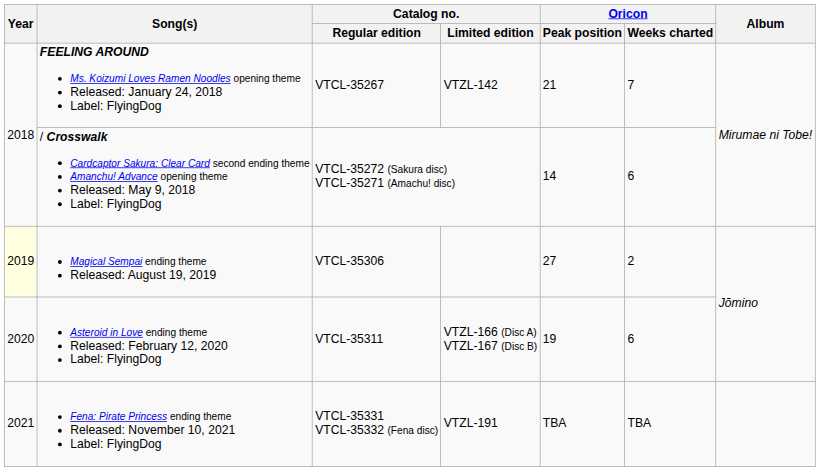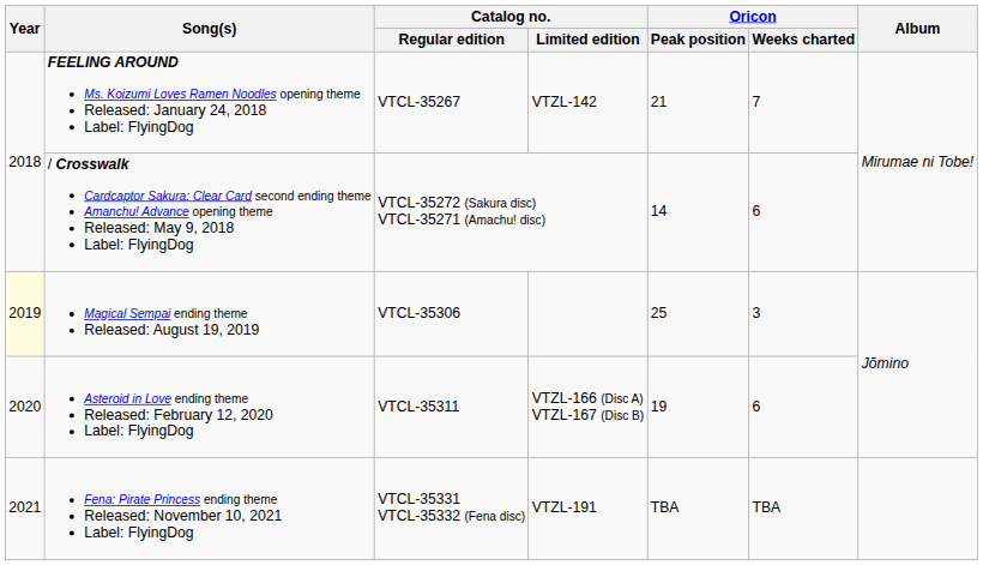 <table class="wikitable" border="1">
 <tr>
 <th rowspan="2">Year</th>
 <th rowspan="2">Song(s)</th>
 <th colspan="2">Catalog no.</th>
 <th colspan="2"><a href='#'>Oricon</a></th>
 <th rowspan="2">Album</th>
 </tr>
 <tr>
 <th>Regular edition</th>
 <th>Limited edition</th>
 <th>Peak position</th>
 <th>Weeks charted</th>
 </tr>
 <tr>
 <td rowspan="2">2018</td>
 <td><strong><em>FEELING AROUND</em></strong><br><ul><li><small><em><a href='#'>Ms. Koizumi Loves Ramen Noodles</a></em> opening theme</small></li><li>Released: January 24, 2018</li><li>Label: FlyingDog</li></ul></td>
 <td>VTCL-35267</td>
 <td>VTZL-142</td>
 <td>21</td>
 <td>7</td>
 <td rowspan="2"><em>Mirumae ni Tobe!</em></td>
 </tr>
 <tr>
 <td> / <strong><em>Crosswalk</em></strong><br><ul><li><small><em><a href='#'>Cardcaptor Sakura: Clear Card</a></em> second ending theme</small></li><li><small><em><a href='#'>Amanchu! Advance</a></em> opening theme</small></li><li>Released: May 9, 2018</li><li>Label: FlyingDog</li></ul></td>
 <td colspan="2">VTCL-35272 <small>(Sakura disc)</small><br>VTCL-35271 <small>(Amachu! disc)</small></td>
 <td>14</td>
 <td>6</td>
 </tr>
 <tr>
 <td style="background: lightyellow;">2019</td>
 <td><br><ul><li><small><em><a href='#'>Magical Sempai</a></em> ending theme</small></li><li>Released: August 19, 2019</li></ul></td>
 <td>VTCL-35306</td>
 <td></td>
-<td>27</td>
-<td>2</td>
+<td>25</td>
+<td>3</td>
 <td rowspan="2"><em>Jо̄mino</em></td>
 </tr>
 <tr>
 <td>2020</td>
 <td><br><ul><li><small><em><a href='#'>Asteroid in Love</a></em> ending theme</small></li><li>Released: February 12, 2020</li><li>Label: FlyingDog</li></ul></td>
 <td>VTCL-35311</td>
 <td>VTZL-166 <small>(Disc A)</small><br>VTZL-167 <small>(Disc B)</small></td>
 <td>19</td>
 <td>6</td>
 </tr>
 <tr>
 <td>2021</td>
 <td><br><ul><li><small><em><a href='#'>Fena: Pirate Princess</a></em> ending theme</small></li><li>Released: November 10, 2021</li><li>Label: FlyingDog</li></ul></td>
 <td>VTCL-35331<br>VTCL-35332 <small>(Fena disc)</small></td>
 <td>VTZL-191</td>
 <td>TBA</td>
 <td>TBA</td>
 </tr>
 </table>
